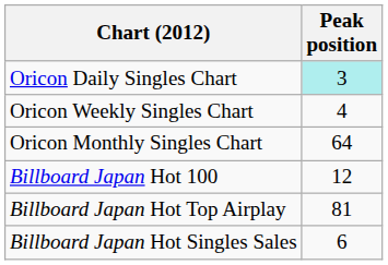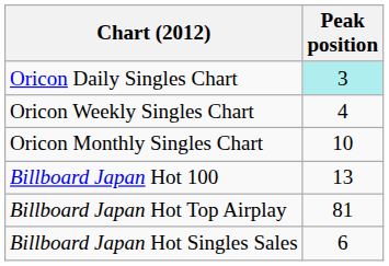 <table class="wikitable sortable" border="1">
 <tr>
 <th>Chart (2012)</th>
 <th>Peak<br>position</th>
 </tr>
 <tr>
 <td><a href='#'>Oricon</a> Daily Singles Chart</td>
 <td style="background: paleturquoise; text-align:center;">3</td>
 </tr>
 <tr>
 <td>Oricon Weekly Singles Chart</td>
 <td style="text-align:center;">4</td>
 </tr>
 <tr>
 <td>Oricon Monthly Singles Chart</td>
-<td style="text-align:center;">64</td>
+<td style="text-align:center;">10</td>
 </tr>
 <tr>
 <td><em><a href='#'>Billboard Japan</a></em> Hot 100</td>
-<td style="text-align:center;">12</td>
+<td style="text-align:center;">13</td>
 </tr>
 <tr>
 <td><em>Billboard Japan</em> Hot Top Airplay</td>
 <td style="text-align:center;">81</td>
 </tr>
 <tr>
 <td><em>Billboard Japan</em> Hot Singles Sales</td>
 <td style="text-align:center;">6</td>
 </tr>
 </table>
